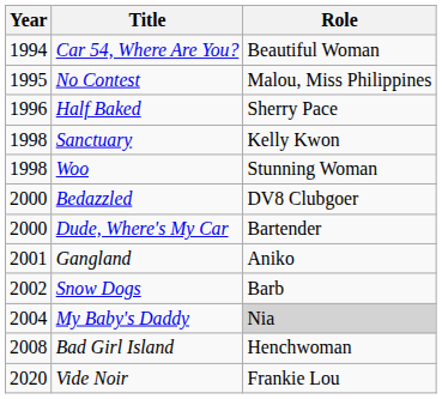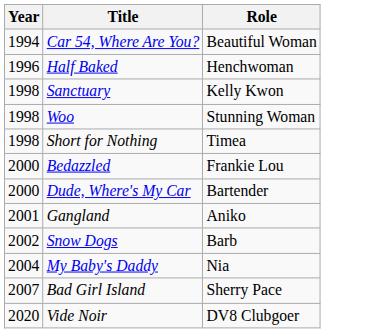 <table class="wikitable sortable" style="font-size: 90;">
 <tr>
 <th>Year</th>
 <th>Title</th>
 <th>Role</th>
 </tr>
 <tr>
 <td>1994</td>
 <td><em><a href='#'>Car 54, Where Are You?</a></em></td>
 <td>Beautiful Woman</td>
 </tr>
 <tr>
-<td>1995</td>
-<td><em><a href='#'>No Contest</a></em></td>
-<td>Malou, Miss Philippines</td>
-</tr>
-<tr>
 <td>1996</td>
 <td><em><a href='#'>Half Baked</a></em></td>
-<td>Sherry Pace</td>
+<td>Henchwoman</td>
 </tr>
 <tr>
 <td>1998</td>
 <td><em><a href='#'>Sanctuary</a></em></td>
 <td>Kelly Kwon</td>
 </tr>
 <tr>
 <td>1998</td>
 <td><em><a href='#'>Woo</a></em></td>
 <td>Stunning Woman</td>
 </tr>
 <tr>
+<td>1998</td>
+<td><em>Short for Nothing</em></td>
+<td>Timea</td>
+</tr>
+<tr>
 <td>2000</td>
 <td><em><a href='#'>Bedazzled</a></em></td>
-<td>DV8 Clubgoer</td>
+<td>Frankie Lou</td>
 </tr>
 <tr>
 <td>2000</td>
 <td><em><a href='#'>Dude, Where's My Car</a></em></td>
 <td>Bartender</td>
 </tr>
 <tr>
 <td>2001</td>
 <td><em>Gangland</em></td>
 <td>Aniko</td>
 </tr>
 <tr>
 <td>2002</td>
 <td><em><a href='#'>Snow Dogs</a></em></td>
 <td>Barb</td>
 </tr>
 <tr>
 <td>2004</td>
 <td><em><a href='#'>My Baby's Daddy</a></em></td>
-<td style="background: lightgrey;">Nia</td>
+<td>Nia</td>
 </tr>
 <tr>
-<td>2008</td>
+<td>2007</td>
 <td><em>Bad Girl Island</em></td>
-<td>Henchwoman</td>
+<td>Sherry Pace</td>
 </tr>
 <tr>
 <td>2020</td>
 <td><em>Vide Noir</em></td>
-<td>Frankie Lou</td>
+<td>DV8 Clubgoer</td>
 </tr>
 </table>
